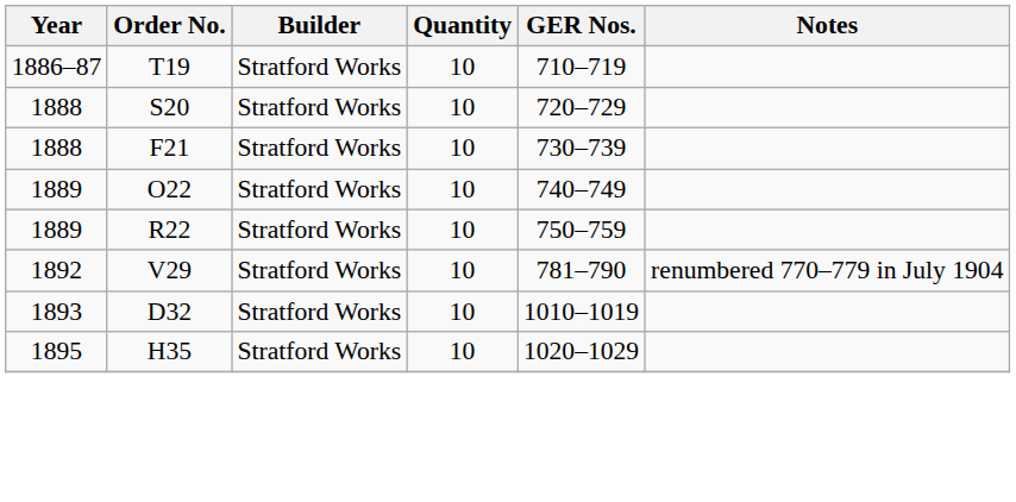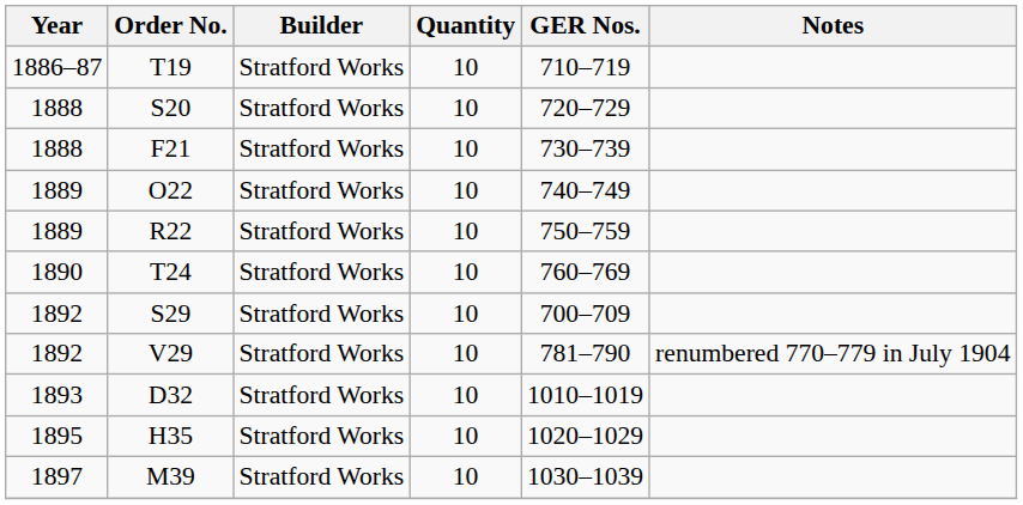 <table class=wikitable style=text-align:center>
 <tr>
 <th>Year</th>
 <th>Order No.</th>
 <th>Builder</th>
 <th>Quantity</th>
 <th>GER Nos.</th>
 <th>Notes</th>
 </tr>
 <tr>
 <td>1886–87</td>
 <td>T19</td>
 <td>Stratford Works</td>
 <td>10</td>
 <td>710–719</td>
 <td></td>
 </tr>
 <tr>
 <td>1888</td>
 <td>S20</td>
 <td>Stratford Works</td>
 <td>10</td>
 <td>720–729</td>
 <td></td>
 </tr>
 <tr>
 <td>1888</td>
 <td>F21</td>
 <td>Stratford Works</td>
 <td>10</td>
 <td>730–739</td>
 <td></td>
 </tr>
 <tr>
 <td>1889</td>
 <td>O22</td>
 <td>Stratford Works</td>
 <td>10</td>
 <td>740–749</td>
 <td></td>
 </tr>
 <tr>
 <td>1889</td>
 <td>R22</td>
 <td>Stratford Works</td>
 <td>10</td>
 <td>750–759</td>
 <td></td>
 </tr>
 <tr>
+<td>1890</td>
+<td>T24</td>
+<td>Stratford Works</td>
+<td>10</td>
+<td>760–769</td>
+<td></td>
+</tr>
+<tr>
+<td>1892</td>
+<td>S29</td>
+<td>Stratford Works</td>
+<td>10</td>
+<td>700–709</td>
+<td></td>
+</tr>
+<tr>
 <td>1892</td>
 <td>V29</td>
 <td>Stratford Works</td>
 <td>10</td>
 <td>781–790</td>
 <td>renumbered 770–779 in July 1904</td>
 </tr>
 <tr>
 <td>1893</td>
 <td>D32</td>
 <td>Stratford Works</td>
 <td>10</td>
 <td>1010–1019</td>
 <td></td>
 </tr>
 <tr>
 <td>1895</td>
 <td>H35</td>
 <td>Stratford Works</td>
 <td>10</td>
 <td>1020–1029</td>
 <td></td>
 </tr>
 <tr>
+<td>1897</td>
+<td>M39</td>
+<td>Stratford Works</td>
+<td>10</td>
+<td>1030–1039</td>
+<td></td>
+</tr>
+<tr>
 </tr>
 </table>
